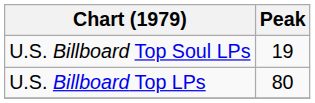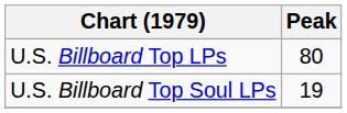 <table class="wikitable">
 <tr>
 <th>Chart (1979)</th>
 <th>Peak<br></th>
 </tr>
 <tr>
+<td>U.S. <a href='#'><em>Billboard</em> Top LPs</a></td>
+<td align="center">80</td>
+</tr>
+<tr>
 <td>U.S. <em>Billboard</em> <a href='#'>Top Soul LPs</a></td>
 <td align="center">19</td>
 </tr>
 <tr>
-<td>U.S. <a href='#'><em>Billboard</em> Top LPs</a></td>
-<td align="center">80</td>
-</tr>
-<tr>
 </tr>
 </table>
